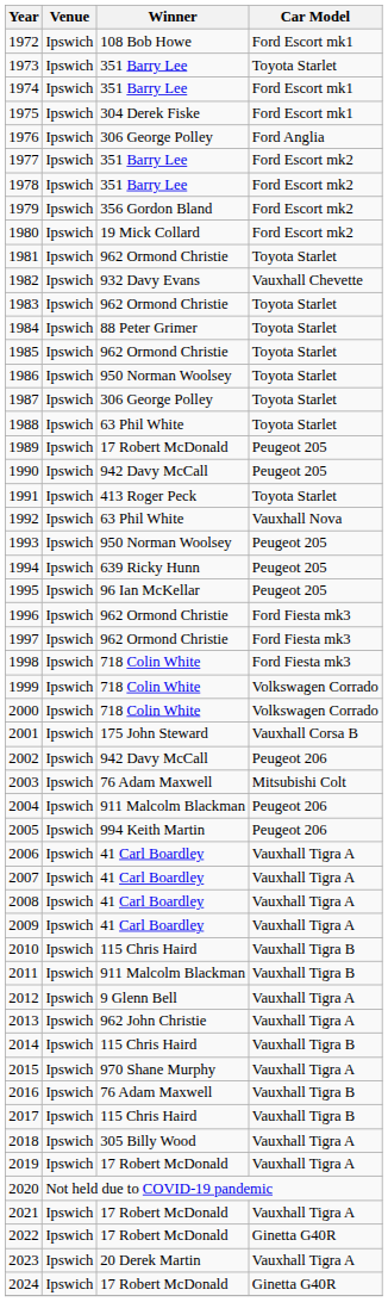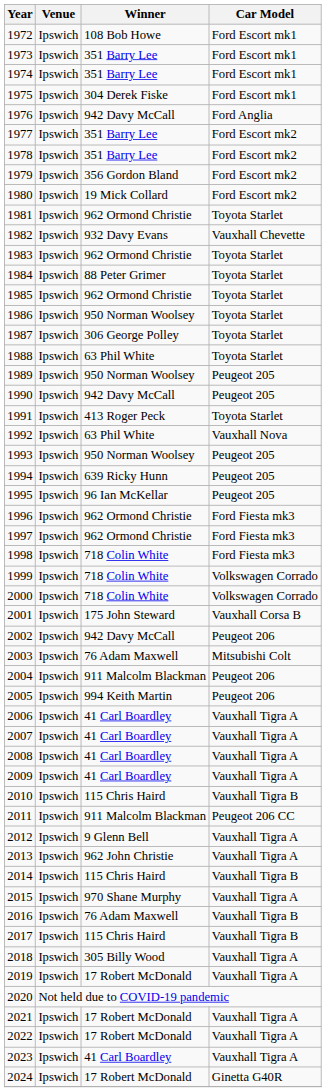 <table class="wikitable">
 <tr>
 <th>Year</th>
 <th>Venue</th>
 <th>Winner</th>
 <th>Car Model</th>
 </tr>
 <tr>
 <td>1972</td>
 <td>Ipswich</td>
 <td> 108 Bob Howe</td>
 <td>Ford Escort mk1</td>
 </tr>
 <tr>
 <td>1973</td>
 <td>Ipswich</td>
 <td> 351 <a href='#'>Barry Lee</a></td>
-<td>Toyota Starlet</td>
+<td>Ford Escort mk1</td>
 </tr>
 <tr>
 <td>1974</td>
 <td>Ipswich</td>
 <td> 351 <a href='#'>Barry Lee</a></td>
 <td>Ford Escort mk1</td>
 </tr>
 <tr>
 <td>1975</td>
 <td>Ipswich</td>
 <td> 304 Derek Fiske</td>
 <td>Ford Escort mk1</td>
 </tr>
 <tr>
 <td>1976</td>
 <td>Ipswich</td>
-<td> 306 George Polley</td>
+<td> 942 Davy McCall</td>
 <td>Ford Anglia</td>
 </tr>
 <tr>
 <td>1977</td>
 <td>Ipswich</td>
 <td> 351 <a href='#'>Barry Lee</a></td>
 <td>Ford Escort mk2</td>
 </tr>
 <tr>
 <td>1978</td>
 <td>Ipswich</td>
 <td> 351 <a href='#'>Barry Lee</a></td>
 <td>Ford Escort mk2</td>
 </tr>
 <tr>
 <td>1979</td>
 <td>Ipswich</td>
 <td> 356 Gordon Bland</td>
 <td>Ford Escort mk2</td>
 </tr>
 <tr>
 <td>1980</td>
 <td>Ipswich</td>
 <td> 19 Mick Collard</td>
 <td>Ford Escort mk2</td>
 </tr>
 <tr>
 <td>1981</td>
 <td>Ipswich</td>
 <td> 962 Ormond Christie</td>
 <td>Toyota Starlet</td>
 </tr>
 <tr>
 <td>1982</td>
 <td>Ipswich</td>
 <td> 932 Davy Evans</td>
 <td>Vauxhall Chevette</td>
 </tr>
 <tr>
 <td>1983</td>
 <td>Ipswich</td>
 <td> 962 Ormond Christie</td>
 <td>Toyota Starlet</td>
 </tr>
 <tr>
 <td>1984</td>
 <td>Ipswich</td>
 <td> 88 Peter Grimer</td>
 <td>Toyota Starlet</td>
 </tr>
 <tr>
 <td>1985</td>
 <td>Ipswich</td>
 <td> 962 Ormond Christie</td>
 <td>Toyota Starlet</td>
 </tr>
 <tr>
 <td>1986</td>
 <td>Ipswich</td>
 <td> 950 Norman Woolsey</td>
 <td>Toyota Starlet</td>
 </tr>
 <tr>
 <td>1987</td>
 <td>Ipswich</td>
 <td> 306 George Polley</td>
 <td>Toyota Starlet</td>
 </tr>
 <tr>
 <td>1988</td>
 <td>Ipswich</td>
 <td> 63 Phil White</td>
 <td>Toyota Starlet</td>
 </tr>
 <tr>
 <td>1989</td>
 <td>Ipswich</td>
-<td> 17 Robert McDonald</td>
+<td> 950 Norman Woolsey</td>
 <td>Peugeot 205</td>
 </tr>
 <tr>
 <td>1990</td>
 <td>Ipswich</td>
 <td> 942 Davy McCall</td>
 <td>Peugeot 205</td>
 </tr>
 <tr>
 <td>1991</td>
 <td>Ipswich</td>
 <td> 413 Roger Peck</td>
 <td>Toyota Starlet</td>
 </tr>
 <tr>
 <td>1992</td>
 <td>Ipswich</td>
 <td> 63 Phil White</td>
 <td>Vauxhall Nova</td>
 </tr>
 <tr>
 <td>1993</td>
 <td>Ipswich</td>
 <td> 950 Norman Woolsey</td>
 <td>Peugeot 205</td>
 </tr>
 <tr>
 <td>1994</td>
 <td>Ipswich</td>
 <td> 639 Ricky Hunn</td>
 <td>Peugeot 205</td>
 </tr>
 <tr>
 <td>1995</td>
 <td>Ipswich</td>
 <td> 96 Ian McKellar</td>
 <td>Peugeot 205</td>
 </tr>
 <tr>
 <td>1996</td>
 <td>Ipswich</td>
 <td> 962 Ormond Christie</td>
 <td>Ford Fiesta mk3</td>
 </tr>
 <tr>
 <td>1997</td>
 <td>Ipswich</td>
 <td> 962 Ormond Christie</td>
 <td>Ford Fiesta mk3</td>
 </tr>
 <tr>
 <td>1998</td>
 <td>Ipswich</td>
 <td> 718 <a href='#'>Colin White</a></td>
 <td>Ford Fiesta mk3</td>
 </tr>
 <tr>
 <td>1999</td>
 <td>Ipswich</td>
 <td> 718 <a href='#'>Colin White</a></td>
 <td>Volkswagen Corrado</td>
 </tr>
 <tr>
 <td>2000</td>
 <td>Ipswich</td>
 <td> 718 <a href='#'>Colin White</a></td>
 <td>Volkswagen Corrado</td>
 </tr>
 <tr>
 <td>2001</td>
 <td>Ipswich</td>
 <td> 175 John Steward</td>
 <td>Vauxhall Corsa B</td>
 </tr>
 <tr>
 <td>2002</td>
 <td>Ipswich</td>
 <td> 942 Davy McCall</td>
 <td>Peugeot 206</td>
 </tr>
 <tr>
 <td>2003</td>
 <td>Ipswich</td>
 <td> 76 Adam Maxwell</td>
 <td>Mitsubishi Colt</td>
 </tr>
 <tr>
 <td>2004</td>
 <td>Ipswich</td>
 <td> 911 Malcolm Blackman</td>
 <td>Peugeot 206</td>
 </tr>
 <tr>
 <td>2005</td>
 <td>Ipswich</td>
 <td> 994 Keith Martin</td>
 <td>Peugeot 206</td>
 </tr>
 <tr>
 <td>2006</td>
 <td>Ipswich</td>
 <td> 41 <a href='#'>Carl Boardley</a></td>
 <td>Vauxhall Tigra A</td>
 </tr>
 <tr>
 <td>2007</td>
 <td>Ipswich</td>
 <td> 41 <a href='#'>Carl Boardley</a></td>
 <td>Vauxhall Tigra A</td>
 </tr>
 <tr>
 <td>2008</td>
 <td>Ipswich</td>
 <td> 41 <a href='#'>Carl Boardley</a></td>
 <td>Vauxhall Tigra A</td>
 </tr>
 <tr>
 <td>2009</td>
 <td>Ipswich</td>
 <td> 41 <a href='#'>Carl Boardley</a></td>
 <td>Vauxhall Tigra A</td>
 </tr>
 <tr>
 <td>2010</td>
 <td>Ipswich</td>
 <td> 115 Chris Haird</td>
 <td>Vauxhall Tigra B</td>
 </tr>
 <tr>
 <td>2011</td>
 <td>Ipswich</td>
 <td> 911 Malcolm Blackman</td>
-<td>Vauxhall Tigra B</td>
+<td>Peugeot 206 CC</td>
 </tr>
 <tr>
 <td>2012</td>
 <td>Ipswich</td>
 <td> 9 Glenn Bell</td>
 <td>Vauxhall Tigra A</td>
 </tr>
 <tr>
 <td>2013</td>
 <td>Ipswich</td>
 <td> 962 John Christie</td>
 <td>Vauxhall Tigra A</td>
 </tr>
 <tr>
 <td>2014</td>
 <td>Ipswich</td>
 <td> 115 Chris Haird</td>
 <td>Vauxhall Tigra B</td>
 </tr>
 <tr>
 <td>2015</td>
 <td>Ipswich</td>
 <td> 970 Shane Murphy</td>
 <td>Vauxhall Tigra A</td>
 </tr>
 <tr>
 <td>2016</td>
 <td>Ipswich</td>
 <td> 76 Adam Maxwell</td>
 <td>Vauxhall Tigra B</td>
 </tr>
 <tr>
 <td>2017</td>
 <td>Ipswich</td>
 <td> 115 Chris Haird</td>
 <td>Vauxhall Tigra B</td>
 </tr>
 <tr>
 <td>2018</td>
 <td>Ipswich</td>
 <td> 305 Billy Wood</td>
 <td>Vauxhall Tigra A</td>
 </tr>
 <tr>
 <td>2019</td>
 <td>Ipswich</td>
 <td> 17 Robert McDonald</td>
 <td>Vauxhall Tigra A</td>
 </tr>
 <tr>
 <td>2020</td>
 <td colspan="3">Not held due to <a href='#'>COVID-19 pandemic</a></td>
 </tr>
 <tr>
 <td>2021</td>
 <td>Ipswich</td>
 <td> 17 Robert McDonald</td>
 <td>Vauxhall Tigra A</td>
 </tr>
 <tr>
 <td>2022</td>
 <td>Ipswich</td>
 <td> 17 Robert McDonald</td>
-<td>Ginetta G40R</td>
+<td>Vauxhall Tigra A</td>
 </tr>
 <tr>
 <td>2023</td>
 <td>Ipswich</td>
-<td> 20 Derek Martin</td>
+<td> 41 <a href='#'>Carl Boardley</a></td>
 <td>Vauxhall Tigra A</td>
 </tr>
 <tr>
 <td>2024</td>
 <td>Ipswich</td>
 <td> 17 Robert McDonald</td>
 <td>Ginetta G40R</td>
 </tr>
 <tr>
 </tr>
 </table>
